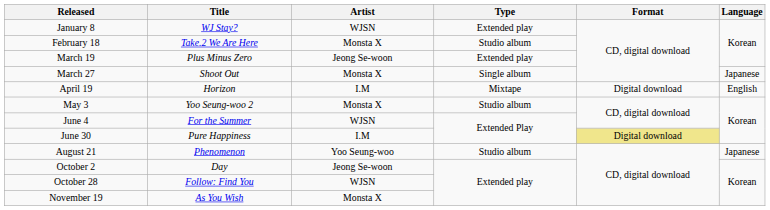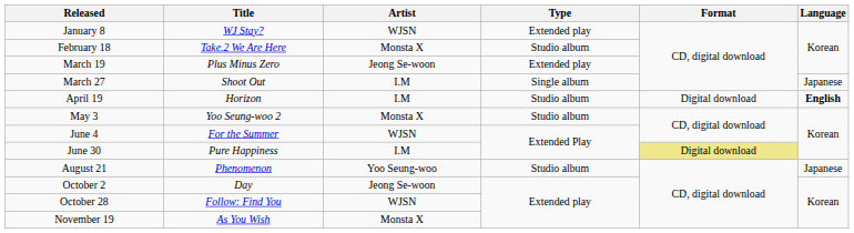 <table class="wikitable" style="text-align: center;">
 <tr>
 <th style="width:20%;">Released</th>
 <th style="width:20%;">Title</th>
 <th style="width:20%;">Artist</th>
 <th style="width:20%;">Type</th>
 <th style="width:20%;">Format</th>
 <th style="width:20%;">Language</th>
 </tr>
 <tr>
 <td>January 8</td>
 <td><em><a href='#'>WJ Stay?</a></em></td>
 <td>WJSN</td>
 <td>Extended play</td>
 <td rowspan="4">CD, digital download</td>
 <td rowspan="3">Korean</td>
 </tr>
 <tr>
 <td>February 18</td>
 <td><em><a href='#'>Take.2 We Are Here</a></em></td>
 <td>Monsta X</td>
 <td>Studio album</td>
 </tr>
 <tr>
 <td>March 19</td>
 <td><em>Plus Minus Zero</em></td>
 <td>Jeong Se-woon</td>
 <td>Extended play</td>
 </tr>
 <tr>
 <td>March 27</td>
 <td><em>Shoot Out</em></td>
-<td>Monsta X</td>
+<td>I.M</td>
 <td>Single album</td>
 <td>Japanese</td>
 </tr>
 <tr>
 <td>April 19</td>
 <td><em>Horizon</em></td>
 <td>I.M</td>
-<td>Mixtape</td>
+<td>Studio album</td>
 <td>Digital download</td>
-<td>English</td>
+<td><strong>English</strong></td>
 </tr>
 <tr>
 <td>May 3</td>
 <td><em>Yoo Seung-woo 2</em></td>
 <td>Monsta X</td>
 <td>Studio album</td>
 <td rowspan="2">CD, digital download</td>
 <td rowspan="3">Korean</td>
 </tr>
 <tr>
 <td>June 4</td>
 <td><em><a href='#'>For the Summer</a></em></td>
 <td>WJSN</td>
 <td rowspan="2">Extended Play</td>
 </tr>
 <tr>
 <td>June 30</td>
 <td><em>Pure Happiness</em></td>
 <td>I.M</td>
 <td style="background: khaki;">Digital download</td>
 </tr>
 <tr>
 <td>August 21</td>
 <td><em><a href='#'>Phenomenon</a></em></td>
 <td>Yoo Seung-woo</td>
 <td>Studio album</td>
 <td rowspan="4">CD, digital download</td>
 <td>Japanese</td>
 </tr>
 <tr>
 <td>October 2</td>
 <td><em>Day</em></td>
 <td>Jeong Se-woon</td>
 <td rowspan="3">Extended play</td>
 <td rowspan="3">Korean</td>
 </tr>
 <tr>
 <td>October 28</td>
 <td><em><a href='#'>Follow: Find You</a></em></td>
 <td>WJSN</td>
 </tr>
 <tr>
 <td>November 19</td>
 <td><em><a href='#'>As You Wish</a></em></td>
 <td>Monsta X</td>
 </tr>
 </table>
